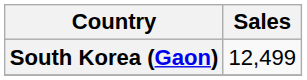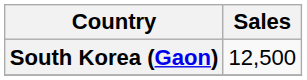 <table class="wikitable plainrowheaders">
 <tr>
 <th>Country</th>
 <th>Sales</th>
 </tr>
 <tr>
 <th scope="row">South Korea (<a href='#'>Gaon</a>)</th>
-<td>12,499</td>
+<td>12,500</td>
 </tr>
 <tr>
 </tr>
 </table>
